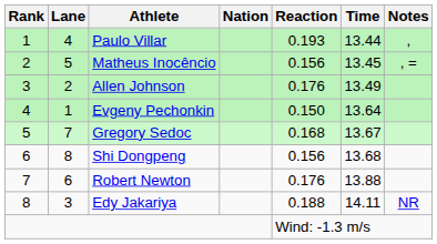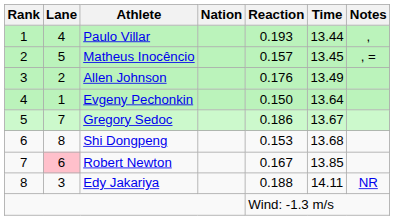 <table class="wikitable sortable" style="text-align:center">
 <tr>
 <th>Rank</th>
 <th>Lane</th>
 <th>Athlete</th>
 <th>Nation</th>
 <th>Reaction</th>
 <th>Time</th>
 <th>Notes</th>
 </tr>
 <tr bgcolor=bbf3bb>
 <td>1</td>
 <td>4</td>
 <td align=left><a href='#'>Paulo Villar</a></td>
 <td align=left></td>
 <td>0.193</td>
 <td>13.44</td>
 <td>, <strong></strong></td>
 </tr>
 <tr bgcolor=bbf3bb>
 <td>2</td>
 <td>5</td>
 <td align=left><a href='#'>Matheus Inocêncio</a></td>
 <td align=left></td>
-<td>0.156</td>
+<td>0.157</td>
 <td>13.45</td>
 <td>, =</td>
 </tr>
 <tr bgcolor=bbf3bb>
 <td>3</td>
 <td>2</td>
 <td align=left><a href='#'>Allen Johnson</a></td>
 <td align=left></td>
 <td>0.176</td>
 <td>13.49</td>
 <td></td>
 </tr>
 <tr bgcolor=bbf3bb>
 <td>4</td>
 <td>1</td>
 <td align=left><a href='#'>Evgeny Pechonkin</a></td>
 <td align=left></td>
 <td>0.150</td>
 <td>13.64</td>
 <td></td>
 </tr>
 <tr bgcolor=ccf9cc>
 <td>5</td>
 <td>7</td>
 <td align=left><a href='#'>Gregory Sedoc</a></td>
 <td align=left></td>
-<td>0.168</td>
+<td>0.186</td>
 <td>13.67</td>
 <td></td>
 </tr>
 <tr>
 <td>6</td>
 <td>8</td>
 <td align=left><a href='#'>Shi Dongpeng</a></td>
 <td align=left></td>
-<td>0.156</td>
+<td>0.153</td>
 <td>13.68</td>
 <td></td>
 </tr>
 <tr>
 <td>7</td>
-<td>6</td>
+<td style="background: pink;">6</td>
 <td align=left><a href='#'>Robert Newton</a></td>
 <td align=left></td>
-<td>0.176</td>
-<td>13.88</td>
+<td>0.167</td>
+<td>13.85</td>
 <td></td>
 </tr>
 <tr>
 <td>8</td>
 <td>3</td>
 <td align=left><a href='#'>Edy Jakariya</a></td>
 <td align=left></td>
 <td>0.188</td>
 <td>14.11</td>
 <td><a href='#'>NR</a></td>
 </tr>
 <tr class="sortbottom">
 <td colspan=4></td>
 <td colspan="3" style="text-align:left;">Wind: -1.3 m/s</td>
 </tr>
 </table>
